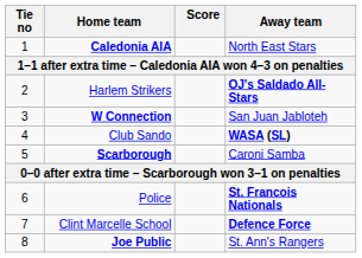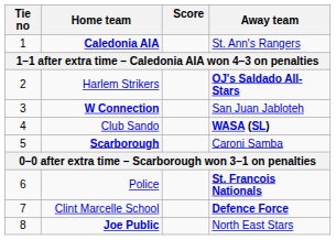 <table class="wikitable" style="font-size:90%;">
 <tr>
 <th width="40">Tie no</th>
 <th width="150">Home team</th>
 <th width="55">  Score  </th>
 <th width="150">Away team</th>
 </tr>
 <tr>
 <td align=center>1</td>
 <td align="right"><strong><a href='#'>Caledonia AIA</a></strong></td>
 <td align=center></td>
-<td><a href='#'>North East Stars</a></td>
+<td><a href='#'>St. Ann's Rangers</a></td>
 </tr>
 <tr>
 <th colspan="4">1–1 after extra time – Caledonia AIA won 4–3 on penalties</th>
 </tr>
 <tr>
 <td align=center>2</td>
 <td align="right"><a href='#'>Harlem Strikers</a></td>
 <td align=center></td>
 <td><strong><a href='#'>OJ's Saldado All-Stars</a></strong></td>
 </tr>
 <tr>
 <td align=center>3</td>
 <td align="right"><strong><a href='#'>W Connection</a></strong></td>
 <td align=center></td>
 <td><a href='#'>San Juan Jabloteh</a></td>
 </tr>
 <tr>
 <td align=center>4</td>
 <td align="right"><a href='#'>Club Sando</a></td>
 <td align=center></td>
 <td><strong><a href='#'>WASA</a> (<a href='#'>SL</a>)</strong></td>
 </tr>
 <tr>
 <td align=center>5</td>
 <td align="right"><strong><a href='#'>Scarborough</a></strong></td>
 <td align=center></td>
 <td><a href='#'>Caroni Samba</a></td>
 </tr>
 <tr>
 <th colspan="4">0–0 after extra time – Scarborough won 3–1 on penalties</th>
 </tr>
 <tr>
 <td align=center>6</td>
 <td align="right"><a href='#'>Police</a></td>
 <td align=center></td>
 <td><strong><a href='#'>St. Francois Nationals</a></strong></td>
 </tr>
 <tr>
 <td align=center>7</td>
 <td align="right"><a href='#'>Clint Marcelle School</a></td>
 <td align=center></td>
 <td><strong><a href='#'>Defence Force</a></strong></td>
 </tr>
 <tr>
 <td align=center>8</td>
 <td align="right"><strong><a href='#'>Joe Public</a></strong></td>
 <td align=center></td>
-<td><a href='#'>St. Ann's Rangers</a></td>
+<td><a href='#'>North East Stars</a></td>
 </tr>
 </table>
